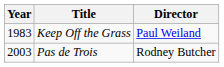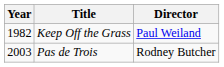 <table class="wikitable">
 <tr>
 <th>Year</th>
 <th>Title</th>
 <th>Director</th>
 </tr>
 <tr>
-<td>1983</td>
+<td>1982</td>
 <td><em>Keep Off the Grass</em></td>
 <td><a href='#'>Paul Weiland</a></td>
 </tr>
 <tr>
 <td>2003</td>
 <td><em>Pas de Trois</em></td>
 <td>Rodney Butcher</td>
 </tr>
 </table>
